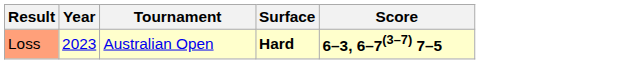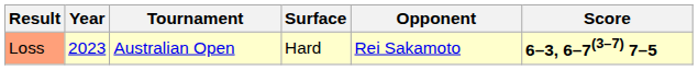 <table class="sortable wikitable" style=font-size:97%>
 <tr>
 <th>Result</th>
 <th>Year</th>
 <th width=150>Tournament</th>
 <th>Surface</th>
+<th width=150>Opponent</th>
 <th width=150>Score</th>
 </tr>
 <tr style="background:#ffc;">
 <td style="background:#ffa07a;">Loss</td>
 <td><a href='#'>2023</a></td>
 <td><a href='#'>Australian Open</a></td>
-<td><strong>Hard</strong></td>
+<td>Hard</td>
+<td> <a href='#'>Rei Sakamoto</a></td>
 <td><strong>6–3, 6–7<sup>(3–7)</sup> 7–5</strong></td>
 </tr>
 </table>
